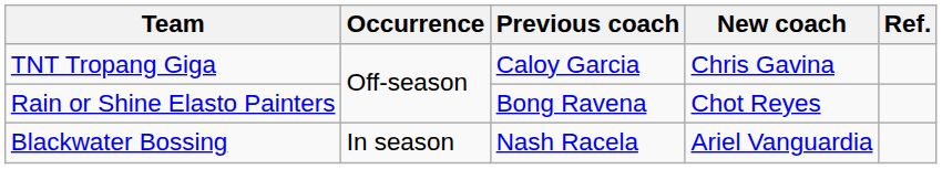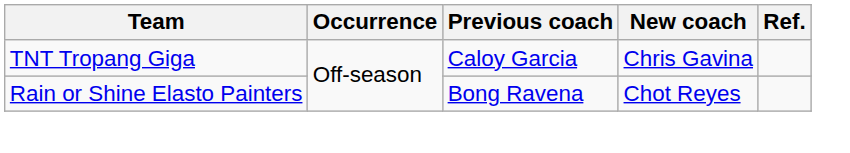 <table class="wikitable">
 <tr>
 <th>Team</th>
 <th>Occurrence</th>
 <th>Previous coach</th>
 <th>New coach</th>
 <th>Ref.</th>
 </tr>
 <tr>
 <td><a href='#'>TNT Tropang Giga</a></td>
 <td rowspan="2">Off-season</td>
 <td><a href='#'>Caloy Garcia</a></td>
 <td><a href='#'>Chris Gavina</a></td>
 <td></td>
 </tr>
 <tr>
 <td><a href='#'>Rain or Shine Elasto Painters</a></td>
 <td><a href='#'>Bong Ravena</a></td>
 <td><a href='#'>Chot Reyes</a></td>
 <td></td>
 </tr>
-<tr>
-<td><a href='#'>Blackwater Bossing</a></td>
-<td>In season</td>
-<td><a href='#'>Nash Racela</a></td>
-<td><a href='#'>Ariel Vanguardia</a></td>
-<td></td>
-</tr>
 </table>
